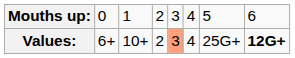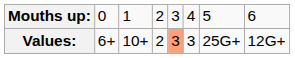 <table class="wikitable">
 <tr>
 <th>Mouths up:</th>
 <td>0</td>
 <td>1</td>
 <td>2</td>
 <td>3</td>
 <td>4</td>
 <td>5</td>
 <td>6</td>
 </tr>
 <tr>
 <th>Values:</th>
 <td>6+</td>
 <td>10+</td>
 <td>2</td>
 <td style="background: lightsalmon;">3</td>
-<td>4</td>
+<td>3</td>
 <td>25G+</td>
-<td><strong>12G+</strong></td>
+<td>12G+</td>
 </tr>
 </table>
